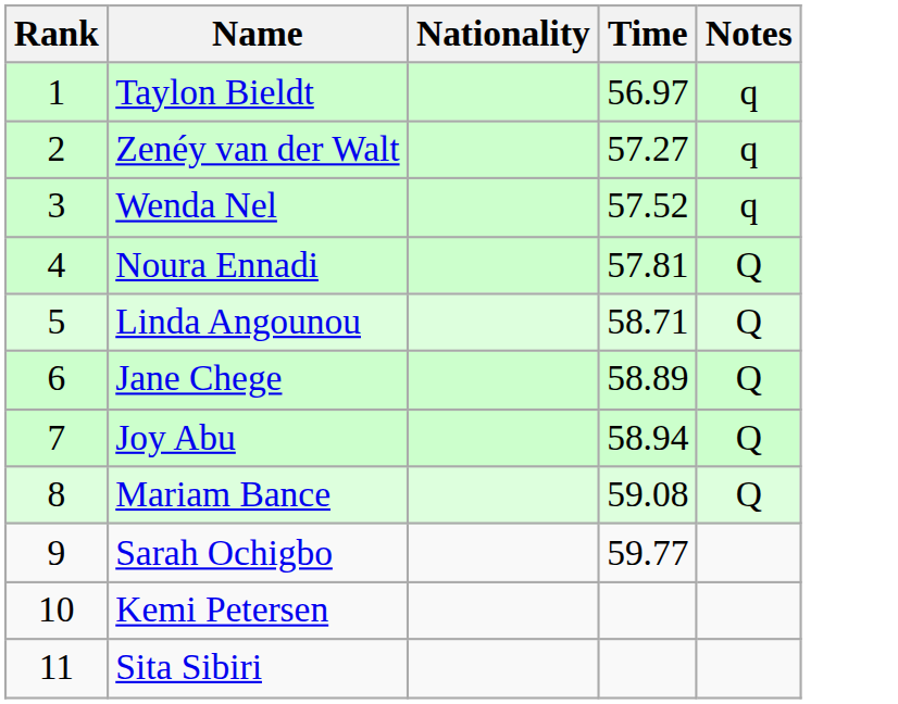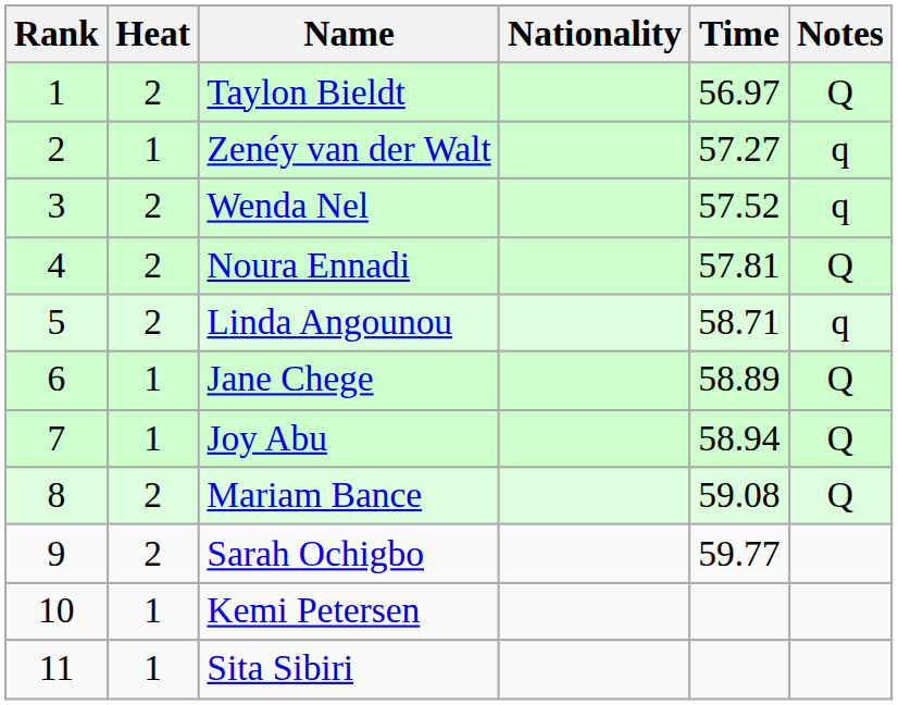 <table class="wikitable sortable" style="text-align:center">
 <tr>
 <th>Rank</th>
+<th>Heat</th>
 <th>Name</th>
 <th>Nationality</th>
 <th>Time</th>
 <th>Notes</th>
 </tr>
 <tr bgcolor=ccffcc>
 <td>1</td>
+<td>2</td>
 <td align=left><a href='#'>Taylon Bieldt</a></td>
 <td align=left></td>
 <td>56.97</td>
-<td>q</td>
+<td>Q</td>
 </tr>
 <tr bgcolor=ccffcc>
 <td>2</td>
+<td>1</td>
 <td align=left><a href='#'>Zenéy van der Walt</a></td>
 <td align=left></td>
 <td>57.27</td>
 <td>q</td>
 </tr>
 <tr bgcolor=ccffcc>
 <td>3</td>
+<td>2</td>
 <td align=left><a href='#'>Wenda Nel</a></td>
 <td align=left></td>
 <td>57.52</td>
 <td>q</td>
 </tr>
 <tr bgcolor=ccffcc>
 <td>4</td>
+<td>2</td>
 <td align=left><a href='#'>Noura Ennadi</a></td>
 <td align=left></td>
 <td>57.81</td>
 <td>Q</td>
 </tr>
 <tr bgcolor=ddffdd>
 <td>5</td>
+<td>2</td>
 <td align=left><a href='#'>Linda Angounou</a></td>
 <td align=left></td>
 <td>58.71</td>
-<td>Q</td>
+<td>q</td>
 </tr>
 <tr bgcolor=ccffcc>
 <td>6</td>
+<td>1</td>
 <td align=left><a href='#'>Jane Chege</a></td>
 <td align=left></td>
 <td>58.89</td>
 <td>Q</td>
 </tr>
 <tr bgcolor=ccffcc>
 <td>7</td>
+<td>1</td>
 <td align=left><a href='#'>Joy Abu</a></td>
 <td align=left></td>
 <td>58.94</td>
 <td>Q</td>
 </tr>
 <tr bgcolor=ddffdd>
 <td>8</td>
+<td>2</td>
 <td align=left><a href='#'>Mariam Bance</a></td>
 <td align=left></td>
 <td>59.08</td>
 <td>Q</td>
 </tr>
 <tr>
 <td>9</td>
+<td>2</td>
 <td align=left><a href='#'>Sarah Ochigbo</a></td>
 <td align=left></td>
 <td>59.77</td>
 <td></td>
 </tr>
 <tr>
 <td>10</td>
+<td>1</td>
 <td align=left><a href='#'>Kemi Petersen</a></td>
 <td align=left></td>
 <td></td>
 <td></td>
 </tr>
 <tr>
 <td>11</td>
+<td>1</td>
 <td align=left><a href='#'>Sita Sibiri</a></td>
 <td align=left></td>
 <td></td>
 <td></td>
 </tr>
 </table>
